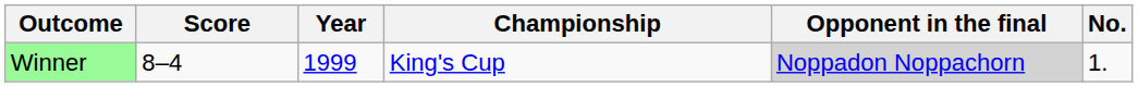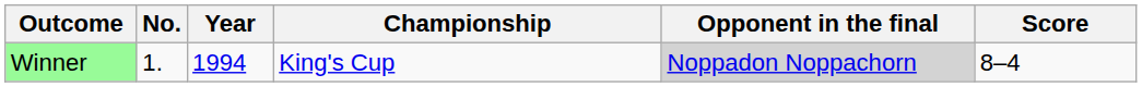 <table class="sortable wikitable">
 <tr>
 <th width="80">Outcome</th>
-<th width="100">Score</th>
+<th width="20">No.</th>
 <th width="50">Year</th>
 <th width="250">Championship</th>
 <th width="200">Opponent in the final</th>
-<th width="20">No.</th>
+<th width="100">Score</th>
 </tr>
 <tr>
 <td style="background:#98FB98">Winner</td>
-<td>8–4</td>
-<td><a href='#'>1999</a></td>
+<td>1.</td>
+<td><a href='#'>1994</a></td>
 <td><a href='#'>King's Cup</a></td>
 <td style="background: lightgrey;"> <a href='#'>Noppadon Noppachorn</a></td>
-<td>1.</td>
+<td>8–4</td>
 </tr>
 </table>
